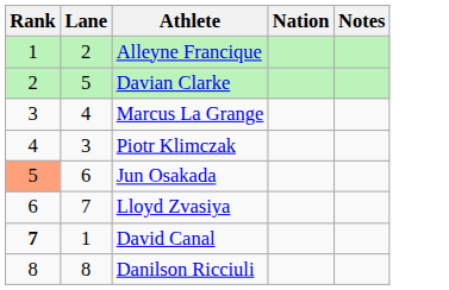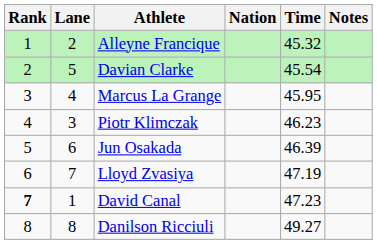 <table class="wikitable sortable" style="text-align:center">
 <tr>
 <th>Rank</th>
 <th>Lane</th>
 <th>Athlete</th>
 <th>Nation</th>
+<th>Time</th>
 <th>Notes</th>
 </tr>
 <tr bgcolor=bbf3bb>
 <td>1</td>
 <td>2</td>
 <td align=left><a href='#'>Alleyne Francique</a></td>
 <td align=left></td>
+<td>45.32</td>
 <td></td>
 </tr>
 <tr bgcolor=bbf3bb>
 <td>2</td>
 <td>5</td>
 <td align=left><a href='#'>Davian Clarke</a></td>
 <td align=left></td>
+<td>45.54</td>
 <td></td>
 </tr>
 <tr>
 <td>3</td>
 <td>4</td>
 <td align=left><a href='#'>Marcus La Grange</a></td>
 <td align=left></td>
+<td>45.95</td>
 <td></td>
 </tr>
 <tr>
 <td>4</td>
 <td>3</td>
 <td align=left><a href='#'>Piotr Klimczak</a></td>
 <td align=left></td>
+<td>46.23</td>
 <td></td>
 </tr>
 <tr>
-<td style="background: lightsalmon;">5</td>
+<td>5</td>
 <td>6</td>
 <td align=left><a href='#'>Jun Osakada</a></td>
 <td align=left></td>
+<td>46.39</td>
 <td></td>
 </tr>
 <tr>
 <td>6</td>
 <td>7</td>
 <td align=left><a href='#'>Lloyd Zvasiya</a></td>
 <td align=left></td>
+<td>47.19</td>
 <td></td>
 </tr>
 <tr>
 <td><strong>7</strong></td>
 <td>1</td>
 <td align=left><a href='#'>David Canal</a></td>
 <td align=left></td>
+<td>47.23</td>
 <td></td>
 </tr>
 <tr>
 <td>8</td>
 <td>8</td>
 <td align=left><a href='#'>Danilson Ricciuli</a></td>
 <td align=left></td>
+<td>49.27</td>
 <td></td>
 </tr>
 </table>
